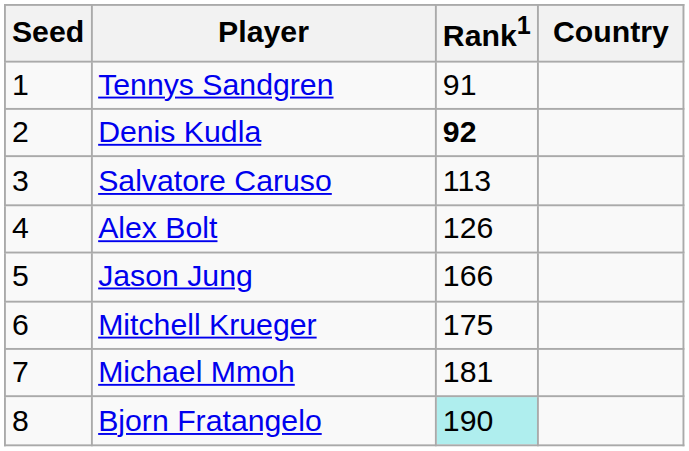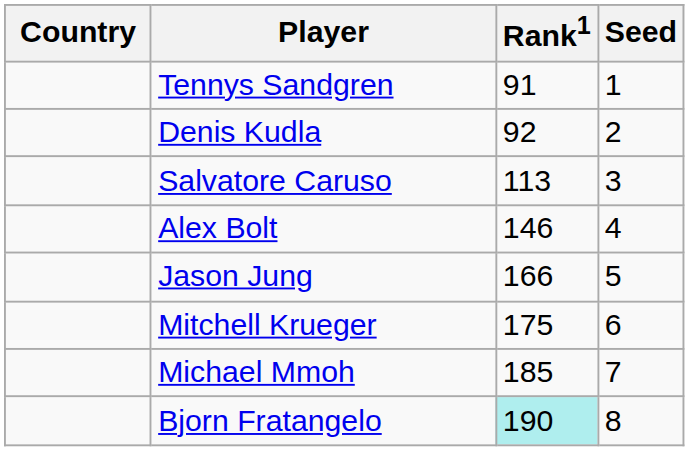 <table class="sortable wikitable">
 <tr>
-<th>Seed</th>
+<th width="70">Country</th>
 <th width="175">Player</th>
 <th>Rank<sup>1</sup></th>
-<th width="70">Country</th>
+<th>Seed</th>
 </tr>
 <tr>
-<td>1</td>
+<td></td>
 <td><a href='#'>Tennys Sandgren</a></td>
 <td>91</td>
-<td></td>
+<td>1</td>
 </tr>
 <tr>
+<td></td>
+<td><a href='#'>Denis Kudla</a></td>
+<td>92</td>
 <td>2</td>
-<td><a href='#'>Denis Kudla</a></td>
-<td><strong>92</strong></td>
-<td></td>
 </tr>
 <tr>
-<td>3</td>
+<td></td>
 <td><a href='#'>Salvatore Caruso</a></td>
 <td>113</td>
-<td></td>
+<td>3</td>
 </tr>
 <tr>
+<td></td>
+<td><a href='#'>Alex Bolt</a></td>
+<td>146</td>
 <td>4</td>
-<td><a href='#'>Alex Bolt</a></td>
-<td>126</td>
-<td></td>
 </tr>
 <tr>
-<td>5</td>
+<td></td>
 <td><a href='#'>Jason Jung</a></td>
 <td>166</td>
-<td></td>
+<td>5</td>
 </tr>
 <tr>
-<td>6</td>
+<td></td>
 <td><a href='#'>Mitchell Krueger</a></td>
 <td>175</td>
-<td></td>
+<td>6</td>
 </tr>
 <tr>
+<td></td>
+<td><a href='#'>Michael Mmoh</a></td>
+<td>185</td>
 <td>7</td>
-<td><a href='#'>Michael Mmoh</a></td>
-<td>181</td>
-<td></td>
 </tr>
 <tr>
-<td>8</td>
+<td></td>
 <td><a href='#'>Bjorn Fratangelo</a></td>
 <td style="background: paleturquoise;">190</td>
-<td></td>
+<td>8</td>
 </tr>
 </table>
